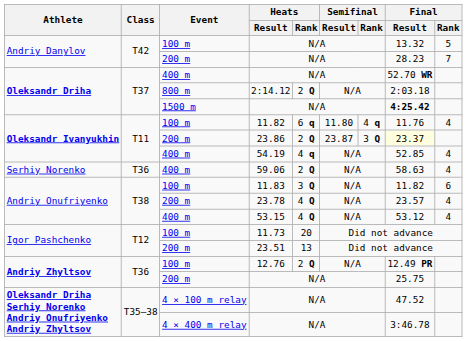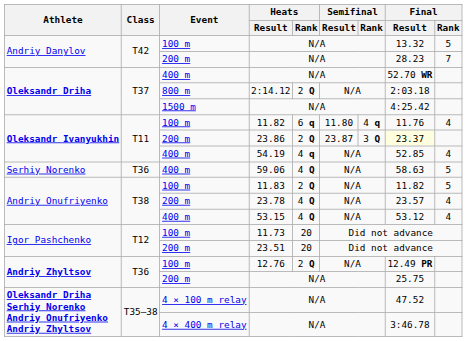 <table class=wikitable style="font-size:90%">
 <tr>
 <th rowspan="2">Athlete</th>
 <th rowspan="2">Class</th>
 <th rowspan="2">Event</th>
 <th colspan="2">Heats</th>
 <th colspan="2">Semifinal</th>
 <th colspan="2">Final</th>
 </tr>
 <tr>
 <th>Result</th>
 <th>Rank</th>
 <th>Result</th>
 <th>Rank</th>
 <th>Result</th>
 <th>Rank</th>
 </tr>
 <tr>
 <td rowspan="2"><a href='#'>Andriy Danylov</a></td>
 <td rowspan="2" style="text-align:center;">T42</td>
 <td><a href='#'>100 m</a></td>
 <td style="text-align:center;" colspan="4">N/A</td>
 <td style="text-align:center;">13.32</td>
 <td style="text-align:center;">5</td>
 </tr>
 <tr>
 <td><a href='#'>200 m</a></td>
 <td style="text-align:center;" colspan="4">N/A</td>
 <td style="text-align:center;">28.23</td>
 <td style="text-align:center;">7</td>
 </tr>
 <tr>
 <td rowspan="3"><strong><a href='#'>Oleksandr Driha</a></strong></td>
 <td rowspan="3" style="text-align:center;">T37</td>
 <td><a href='#'>400 m</a></td>
 <td style="text-align:center;" colspan="4">N/A</td>
 <td style="text-align:center;">52.70 <strong>WR</strong></td>
 <td style="text-align:center;"></td>
 </tr>
 <tr>
 <td><a href='#'>800 m</a></td>
 <td style="text-align:center;">2:14.12</td>
 <td style="text-align:center;">2 <strong>Q</strong></td>
 <td style="text-align:center;" colspan="2">N/A</td>
 <td style="text-align:center;">2:03.18</td>
 <td style="text-align:center;"></td>
 </tr>
 <tr>
 <td><a href='#'>1500 m</a></td>
 <td style="text-align:center;" colspan="4">N/A</td>
-<td style="text-align:center;"><strong>4:25.42</strong></td>
+<td style="text-align:center;">4:25.42</td>
 <td style="text-align:center;"></td>
 </tr>
 <tr>
 <td rowspan="3"><strong><a href='#'>Oleksandr Ivanyukhin</a></strong></td>
 <td rowspan="3" style="text-align:center;">T11</td>
 <td><a href='#'>100 m</a></td>
 <td style="text-align:center;">11.82</td>
 <td style="text-align:center;">6 <strong>q</strong></td>
 <td style="text-align:center;">11.80</td>
 <td style="text-align:center;">4 <strong>q</strong></td>
 <td style="text-align:center;">11.76</td>
 <td style="text-align:center;">4</td>
 </tr>
 <tr>
 <td><a href='#'>200 m</a></td>
 <td style="text-align:center;">23.86</td>
 <td style="text-align:center;">2 <strong>Q</strong></td>
 <td style="text-align:center;">23.87</td>
 <td style="text-align:center;">3 <strong>Q</strong></td>
 <td style="background: lightyellow; text-align:center;">23.37</td>
 <td style="text-align:center;"></td>
 </tr>
 <tr>
 <td><a href='#'>400 m</a></td>
 <td style="text-align:center;">54.19</td>
 <td style="text-align:center;">4 <strong>q</strong></td>
 <td style="text-align:center;" colspan="2">N/A</td>
 <td style="text-align:center;">52.85</td>
 <td style="text-align:center;">4</td>
 </tr>
 <tr>
 <td><a href='#'>Serhiy Norenko</a></td>
 <td style="text-align:center;">T36</td>
 <td><a href='#'>400 m</a></td>
 <td style="text-align:center;">59.06</td>
-<td style="text-align:center;">2 <strong>Q</strong></td>
+<td style="text-align:center;">4 <strong>Q</strong></td>
 <td style="text-align:center;" colspan="2">N/A</td>
 <td style="text-align:center;">58.63</td>
-<td style="text-align:center;">4</td>
+<td style="text-align:center;">5</td>
 </tr>
 <tr>
 <td rowspan="3"><a href='#'>Andriy Onufriyenko</a></td>
 <td rowspan="3" style="text-align:center;">T38</td>
 <td><a href='#'>100 m</a></td>
 <td style="text-align:center;">11.83</td>
-<td style="text-align:center;">3 <strong>Q</strong></td>
+<td style="text-align:center;">2 <strong>Q</strong></td>
 <td style="text-align:center;" colspan="2">N/A</td>
 <td style="text-align:center;">11.82</td>
-<td style="text-align:center;">6</td>
+<td style="text-align:center;">5</td>
 </tr>
 <tr>
 <td><a href='#'>200 m</a></td>
 <td style="text-align:center;">23.78</td>
 <td style="text-align:center;">4 <strong>Q</strong></td>
 <td style="text-align:center;" colspan="2">N/A</td>
 <td style="text-align:center;">23.57</td>
 <td style="text-align:center;">4</td>
 </tr>
 <tr>
 <td><a href='#'>400 m</a></td>
 <td style="text-align:center;">53.15</td>
 <td style="text-align:center;">4 <strong>Q</strong></td>
 <td style="text-align:center;" colspan="2">N/A</td>
 <td style="text-align:center;">53.12</td>
 <td style="text-align:center;">4</td>
 </tr>
 <tr>
 <td rowspan="2"><a href='#'>Igor Pashchenko</a></td>
 <td rowspan="2" style="text-align:center;">T12</td>
 <td><a href='#'>100 m</a></td>
 <td style="text-align:center;">11.73</td>
 <td style="text-align:center;">20</td>
 <td style="text-align:center;" colspan="4">Did not advance</td>
 </tr>
 <tr>
 <td><a href='#'>200 m</a></td>
 <td style="text-align:center;">23.51</td>
-<td style="text-align:center;">13</td>
+<td style="text-align:center;">20</td>
 <td style="text-align:center;" colspan="4">Did not advance</td>
 </tr>
 <tr>
 <td rowspan="2"><strong><a href='#'>Andriy Zhyltsov</a></strong></td>
 <td rowspan="2" style="text-align:center;">T36</td>
 <td><a href='#'>100 m</a></td>
 <td style="text-align:center;">12.76</td>
 <td style="text-align:center;">2 <strong>Q</strong></td>
 <td style="text-align:center;" colspan="2">N/A</td>
 <td style="text-align:center;">12.49 <strong>PR</strong></td>
 <td style="text-align:center;"></td>
 </tr>
 <tr>
 <td><a href='#'>200 m</a></td>
 <td style="text-align:center;" colspan="4">N/A</td>
 <td style="text-align:center;">25.75</td>
 <td style="text-align:center;"></td>
 </tr>
 <tr>
 <td rowspan="2"><strong><a href='#'>Oleksandr Driha</a></strong><br> <strong><a href='#'>Serhiy Norenko</a></strong><br> <strong><a href='#'>Andriy Onufriyenko</a></strong><br> <strong><a href='#'>Andriy Zhyltsov</a></strong></td>
 <td rowspan="2" style="text-align:center;">T35–38</td>
 <td><a href='#'>4 × 100 m relay</a></td>
 <td style="text-align:center;" colspan="4">N/A</td>
 <td style="text-align:center;">47.52</td>
 <td style="text-align:center;"></td>
 </tr>
 <tr>
 <td><a href='#'>4 × 400 m relay</a></td>
 <td style="text-align:center;" colspan="4">N/A</td>
 <td style="text-align:center;">3:46.78</td>
 <td style="text-align:center;"></td>
 </tr>
 </table>
